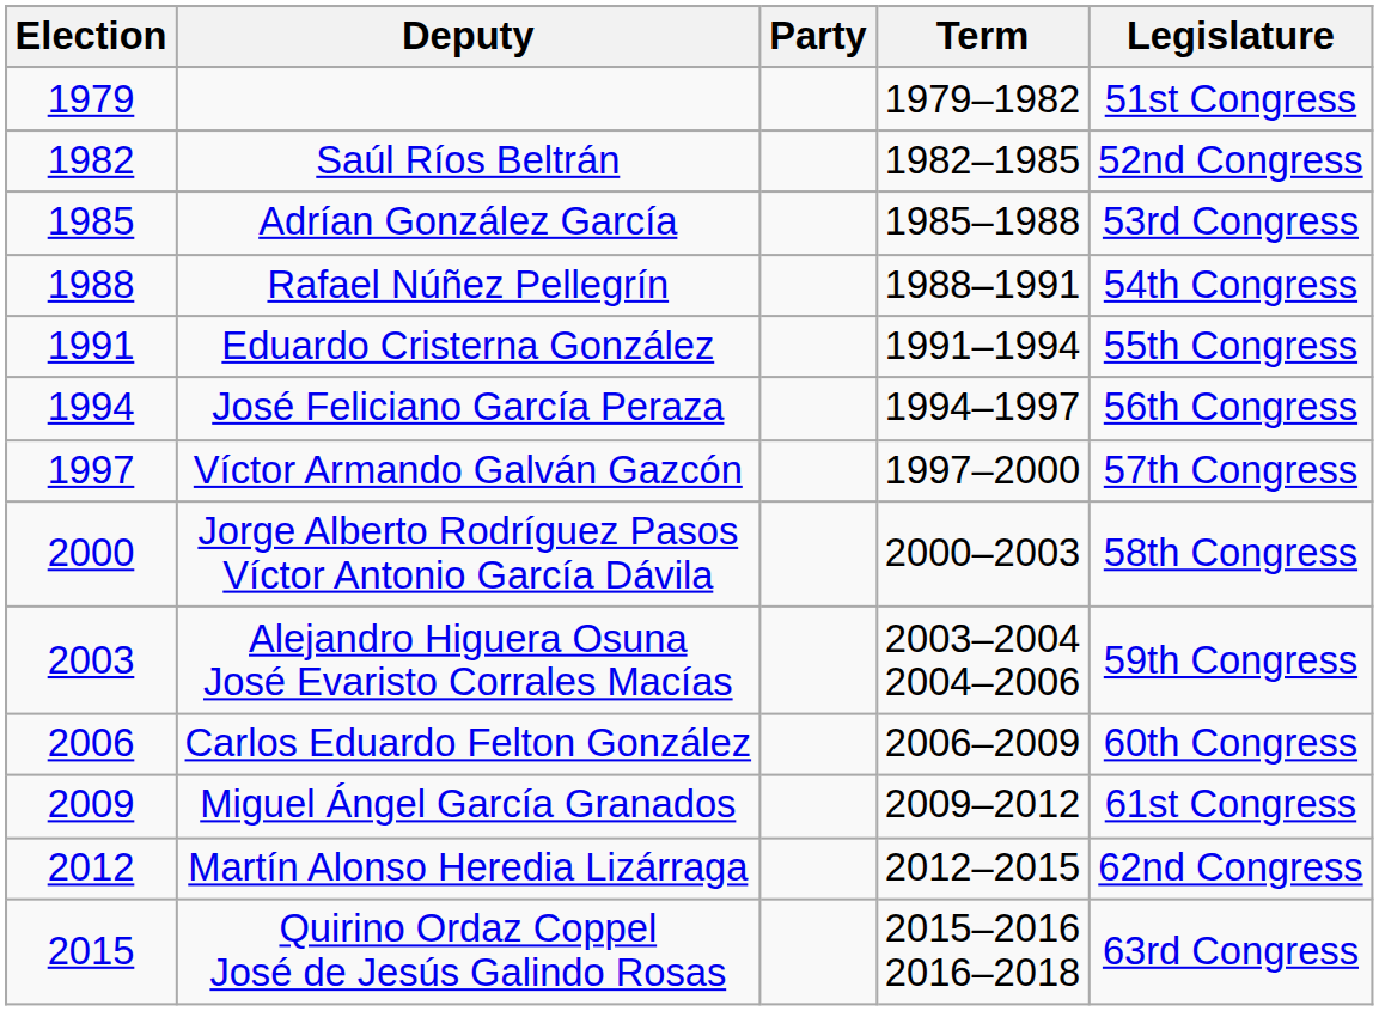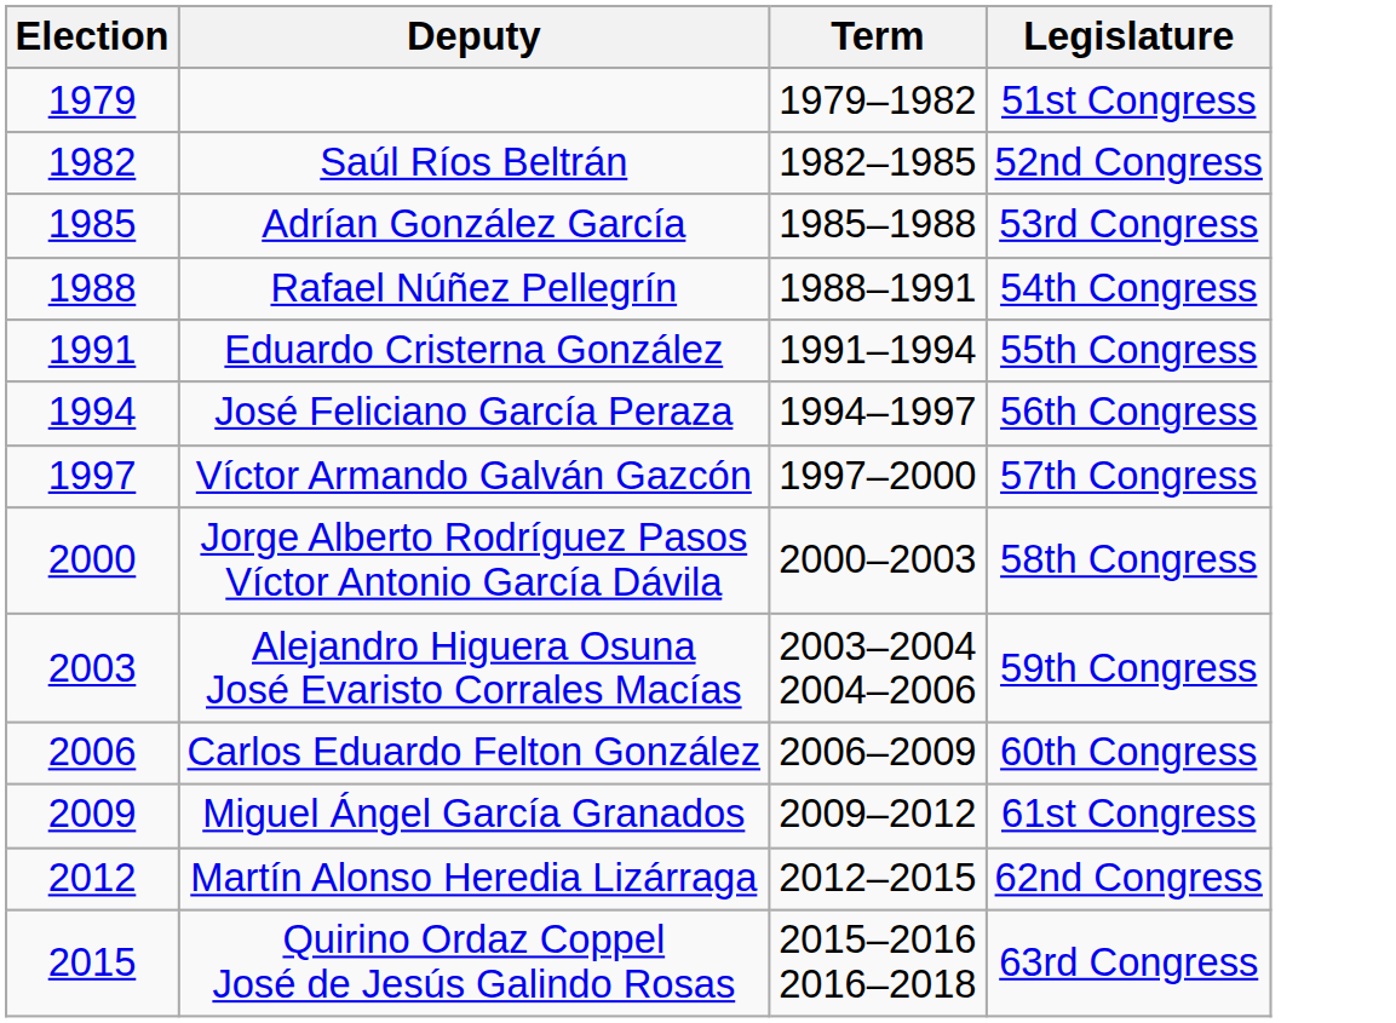 <table class="wikitable sortable" style="text-align: center">
 <tr>
 <th>Election</th>
 <th class="unsortable">Deputy</th>
-<th class="unsortable">Party</th>
 <th class="unsortable">Term</th>
 <th class="unsortable">Legislature</th>
 </tr>
 <tr>
 <td><a href='#'>1979</a></td>
-<td></td>
 <td></td>
 <td>1979–1982</td>
 <td><a href='#'>51st Congress</a></td>
 </tr>
 <tr>
 <td><a href='#'>1982</a></td>
 <td><a href='#'>Saúl Ríos Beltrán</a></td>
-<td></td>
 <td>1982–1985</td>
 <td><a href='#'>52nd Congress</a></td>
 </tr>
 <tr>
 <td><a href='#'>1985</a></td>
 <td><a href='#'>Adrían González García</a></td>
-<td></td>
 <td>1985–1988</td>
 <td><a href='#'>53rd Congress</a></td>
 </tr>
 <tr>
 <td><a href='#'>1988</a></td>
 <td><a href='#'>Rafael Núñez Pellegrín</a></td>
-<td></td>
 <td>1988–1991</td>
 <td><a href='#'>54th Congress</a></td>
 </tr>
 <tr>
 <td><a href='#'>1991</a></td>
 <td><a href='#'>Eduardo Cristerna González</a></td>
-<td></td>
 <td>1991–1994</td>
 <td><a href='#'>55th Congress</a></td>
 </tr>
 <tr>
 <td><a href='#'>1994</a></td>
 <td><a href='#'>José Feliciano García Peraza</a></td>
-<td></td>
 <td>1994–1997</td>
 <td><a href='#'>56th Congress</a></td>
 </tr>
 <tr>
 <td><a href='#'>1997</a></td>
 <td><a href='#'>Víctor Armando Galván Gazcón</a></td>
-<td></td>
 <td>1997–2000</td>
 <td><a href='#'>57th Congress</a></td>
 </tr>
 <tr>
 <td><a href='#'>2000</a></td>
 <td><a href='#'>Jorge Alberto Rodríguez Pasos</a><br><a href='#'>Víctor Antonio García Dávila</a></td>
-<td></td>
 <td>2000–2003</td>
 <td><a href='#'>58th Congress</a></td>
 </tr>
 <tr>
 <td><a href='#'>2003</a></td>
 <td><a href='#'>Alejandro Higuera Osuna</a><br><a href='#'>José Evaristo Corrales Macías</a></td>
-<td></td>
 <td>2003–2004<br>2004–2006</td>
 <td><a href='#'>59th Congress</a></td>
 </tr>
 <tr>
 <td><a href='#'>2006</a></td>
 <td><a href='#'>Carlos Eduardo Felton González</a></td>
-<td></td>
 <td>2006–2009</td>
 <td><a href='#'>60th Congress</a></td>
 </tr>
 <tr>
 <td><a href='#'>2009</a></td>
 <td><a href='#'>Miguel Ángel García Granados</a></td>
-<td></td>
 <td>2009–2012</td>
 <td><a href='#'>61st Congress</a></td>
 </tr>
 <tr>
 <td><a href='#'>2012</a></td>
 <td><a href='#'>Martín Alonso Heredia Lizárraga</a></td>
-<td></td>
 <td>2012–2015</td>
 <td><a href='#'>62nd Congress</a></td>
 </tr>
 <tr>
 <td><a href='#'>2015</a></td>
 <td><a href='#'>Quirino Ordaz Coppel</a><br><a href='#'>José de Jesús Galindo Rosas</a></td>
-<td></td>
 <td>2015–2016<br>2016–2018</td>
 <td><a href='#'>63rd Congress</a></td>
 </tr>
 </table>
